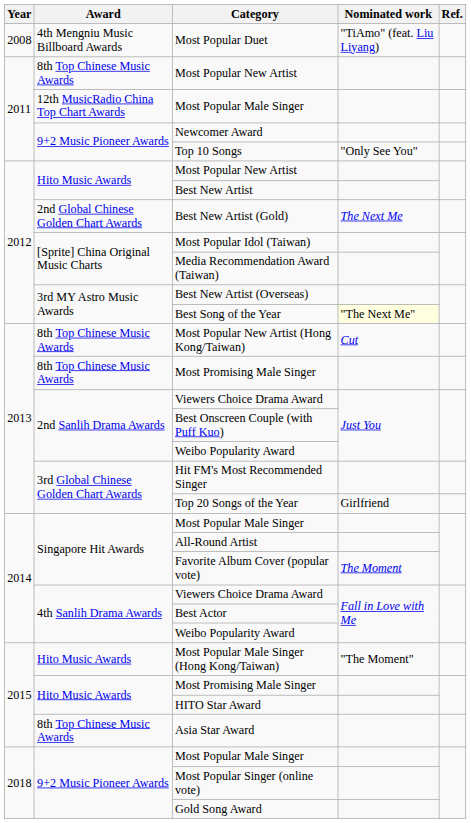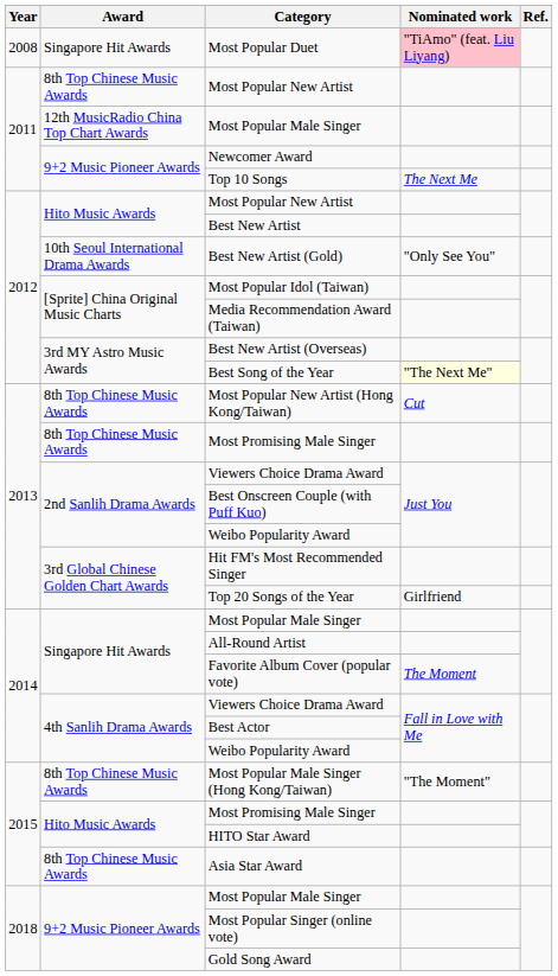 <table class="wikitable sortable">
 <tr>
 <th>Year</th>
 <th>Award</th>
 <th>Category</th>
 <th>Nominated work</th>
 <th>Ref.</th>
 </tr>
 <tr>
 <td>2008</td>
-<td>4th Mengniu Music Billboard Awards</td>
+<td>Singapore Hit Awards</td>
 <td>Most Popular Duet</td>
-<td>"TiAmo" (feat. <a href='#'>Liu Liyang</a>)</td>
+<td style="background: pink;">"TiAmo" (feat. <a href='#'>Liu Liyang</a>)</td>
 <td></td>
 </tr>
 <tr>
 <td rowspan=4>2011</td>
 <td>8th <a href='#'>Top Chinese Music Awards</a></td>
 <td>Most Popular New Artist</td>
 <td></td>
 <td></td>
 </tr>
 <tr>
 <td>12th <a href='#'>MusicRadio China Top Chart Awards</a></td>
 <td>Most Popular Male Singer</td>
 <td></td>
 <td></td>
 </tr>
 <tr>
 <td rowspan=2><a href='#'>9+2 Music Pioneer Awards</a></td>
 <td>Newcomer Award</td>
 <td></td>
 <td></td>
 </tr>
 <tr>
 <td>Top 10 Songs</td>
-<td>"Only See You"</td>
+<td><em><a href='#'>The Next Me</a></em></td>
 <td></td>
 </tr>
 <tr>
 <td rowspan="7">2012</td>
 <td rowspan="2"><a href='#'>Hito Music Awards</a></td>
 <td>Most Popular New Artist</td>
 <td></td>
 <td rowspan=2></td>
 </tr>
 <tr>
 <td>Best New Artist</td>
 <td></td>
 </tr>
 <tr>
-<td>2nd <a href='#'>Global Chinese Golden Chart Awards</a></td>
+<td>10th <a href='#'>Seoul International Drama Awards</a></td>
 <td>Best New Artist (Gold)</td>
-<td><em><a href='#'>The Next Me</a></em></td>
+<td>"Only See You"</td>
 <td></td>
 </tr>
 <tr>
 <td rowspan=2>[Sprite] China Original Music Charts</td>
 <td>Most Popular Idol (Taiwan)</td>
 <td></td>
 <td rowspan=2></td>
 </tr>
 <tr>
 <td>Media Recommendation Award (Taiwan)</td>
 <td></td>
 </tr>
 <tr>
 <td rowspan="2">3rd MY Astro Music Awards</td>
 <td>Best New Artist (Overseas)</td>
 <td></td>
 <td rowspan=2></td>
 </tr>
 <tr>
 <td>Best Song of the Year</td>
 <td style="background: lightyellow;">"The Next Me"</td>
 </tr>
 <tr>
 <td rowspan="7">2013</td>
 <td>8th <a href='#'>Top Chinese Music Awards</a></td>
 <td>Most Popular New Artist (Hong Kong/Taiwan)</td>
 <td><em><a href='#'>Cut</a></em></td>
 <td></td>
 </tr>
 <tr>
 <td>8th <a href='#'>Top Chinese Music Awards</a></td>
 <td>Most Promising Male Singer</td>
 <td></td>
 <td></td>
 </tr>
 <tr>
 <td rowspan="3">2nd <a href='#'>Sanlih Drama Awards</a></td>
 <td>Viewers Choice Drama Award</td>
 <td rowspan=3><em><a href='#'>Just You</a></em></td>
 <td rowspan=3></td>
 </tr>
 <tr>
 <td>Best Onscreen Couple (with <a href='#'>Puff Kuo</a>)</td>
 </tr>
 <tr>
 <td>Weibo Popularity Award</td>
 </tr>
 <tr>
 <td rowspan="2">3rd <a href='#'>Global Chinese Golden Chart Awards</a></td>
 <td>Hit FM's Most Recommended Singer</td>
 <td></td>
 <td></td>
 </tr>
 <tr>
 <td>Top 20 Songs of the Year</td>
 <td>Girlfriend</td>
 <td></td>
 </tr>
 <tr>
 <td rowspan="6">2014</td>
 <td rowspan="3">Singapore Hit Awards</td>
 <td>Most Popular Male Singer</td>
 <td></td>
 <td rowspan=3></td>
 </tr>
 <tr>
 <td>All-Round Artist</td>
 <td></td>
 </tr>
 <tr>
 <td>Favorite Album Cover (popular vote)</td>
 <td><em><a href='#'>The Moment</a></em></td>
 </tr>
 <tr>
 <td rowspan="3">4th <a href='#'>Sanlih Drama Awards</a></td>
 <td>Viewers Choice Drama Award</td>
 <td rowspan=3><em><a href='#'>Fall in Love with Me</a></em></td>
 <td rowspan=3></td>
 </tr>
 <tr>
 <td>Best Actor</td>
 </tr>
 <tr>
 <td>Weibo Popularity Award</td>
 </tr>
 <tr>
 <td rowspan="4">2015</td>
-<td><a href='#'>Hito Music Awards</a></td>
+<td>8th <a href='#'>Top Chinese Music Awards</a></td>
 <td>Most Popular Male Singer (Hong Kong/Taiwan)</td>
 <td>"The Moment"</td>
 <td></td>
 </tr>
 <tr>
 <td rowspan="2"><a href='#'>Hito Music Awards</a></td>
 <td>Most Promising Male Singer</td>
 <td></td>
 <td rowspan=2></td>
 </tr>
 <tr>
 <td>HITO Star Award</td>
 <td></td>
 </tr>
 <tr>
 <td>8th <a href='#'>Top Chinese Music Awards</a></td>
 <td>Asia Star Award</td>
 <td></td>
 <td></td>
 </tr>
 <tr>
 <td rowspan=3>2018</td>
 <td rowspan=3><a href='#'>9+2 Music Pioneer Awards</a></td>
 <td>Most Popular Male Singer</td>
 <td></td>
 <td rowspan=3></td>
 </tr>
 <tr>
 <td>Most Popular Singer (online vote)</td>
 <td></td>
 </tr>
 <tr>
 <td>Gold Song Award</td>
 <td></td>
 </tr>
 </table>
